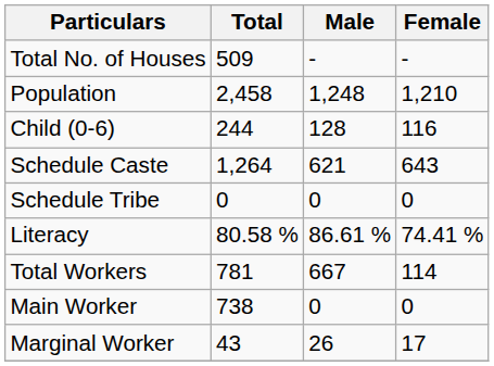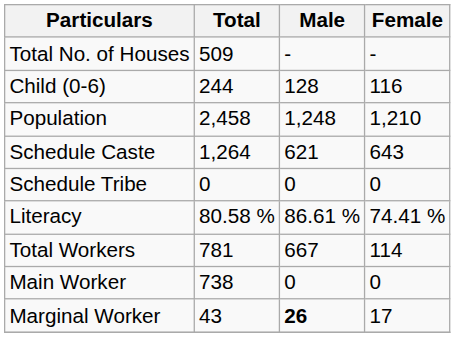 <table class="wikitable sortable">
 <tr>
 <th>Particulars</th>
 <th>Total</th>
 <th>Male</th>
 <th>Female</th>
 </tr>
 <tr>
 <td>Total No. of Houses</td>
 <td>509</td>
 <td>-</td>
 <td>-</td>
 </tr>
 <tr>
+<td>Child (0-6)</td>
+<td>244</td>
+<td>128</td>
+<td>116</td>
+</tr>
+<tr>
 <td>Population</td>
 <td>2,458</td>
 <td>1,248</td>
 <td>1,210</td>
-</tr>
-<tr>
-<td>Child (0-6)</td>
-<td>244</td>
-<td>128</td>
-<td>116</td>
 </tr>
 <tr>
 <td>Schedule Caste</td>
 <td>1,264</td>
 <td>621</td>
 <td>643</td>
 </tr>
 <tr>
 <td>Schedule Tribe</td>
 <td>0</td>
 <td>0</td>
 <td>0</td>
 </tr>
 <tr>
 <td>Literacy</td>
 <td>80.58 %</td>
 <td>86.61 %</td>
 <td>74.41 %</td>
 </tr>
 <tr>
 <td>Total Workers</td>
 <td>781</td>
 <td>667</td>
 <td>114</td>
 </tr>
 <tr>
 <td>Main Worker</td>
 <td>738</td>
 <td>0</td>
 <td>0</td>
 </tr>
 <tr>
 <td>Marginal Worker</td>
 <td>43</td>
-<td>26</td>
+<td><strong>26</strong></td>
 <td>17</td>
 </tr>
 <tr>
 </tr>
 </table>
